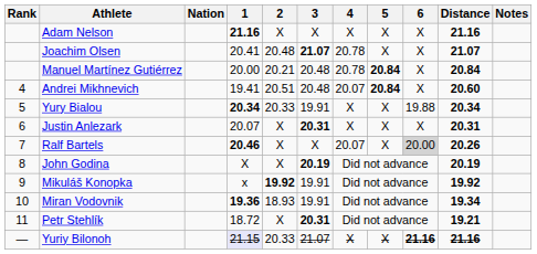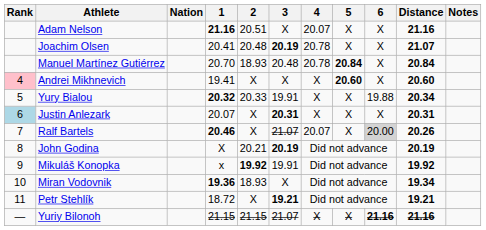 <table class="wikitable sortable" style="text-align:center">
 <tr>
 <th>Rank</th>
 <th>Athlete</th>
 <th>Nation</th>
 <th>1</th>
 <th>2</th>
 <th>3</th>
 <th>4</th>
 <th>5</th>
 <th>6</th>
 <th>Distance</th>
 <th>Notes</th>
 </tr>
 <tr>
 <td></td>
 <td align=left><a href='#'>Adam Nelson</a></td>
 <td align=left></td>
 <td><strong>21.16</strong></td>
+<td>20.51</td>
 <td data-sort-value=1.00>X</td>
-<td data-sort-value=1.00>X</td>
-<td data-sort-value=1.00>X</td>
+<td>20.07</td>
 <td data-sort-value=1.00>X</td>
 <td data-sort-value=1.00>X</td>
 <td><strong>21.16</strong></td>
 <td></td>
 </tr>
 <tr>
 <td></td>
 <td align=left><a href='#'>Joachim Olsen</a></td>
 <td align=left></td>
 <td>20.41</td>
 <td>20.48</td>
-<td><strong>21.07</strong></td>
+<td><strong>20.19</strong></td>
 <td>20.78</td>
 <td data-sort-value=1.00>X</td>
 <td data-sort-value=1.00>X</td>
 <td><strong>21.07</strong></td>
 <td></td>
 </tr>
 <tr>
 <td></td>
 <td align=left><a href='#'>Manuel Martínez Gutiérrez</a></td>
 <td align=left></td>
-<td>20.00</td>
-<td>20.21</td>
+<td>20.70</td>
+<td>18.93</td>
 <td>20.48</td>
 <td>20.78</td>
 <td><strong>20.84</strong></td>
 <td data-sort-value=1.00>X</td>
 <td><strong>20.84</strong></td>
 <td></td>
 </tr>
 <tr>
-<td>4</td>
+<td style="background: pink;">4</td>
 <td align=left><a href='#'>Andrei Mikhnevich</a></td>
 <td align=left></td>
 <td>19.41</td>
-<td>20.51</td>
-<td>20.48</td>
-<td>20.07</td>
-<td><strong>20.84</strong></td>
+<td data-sort-value=1.00>X</td>
+<td data-sort-value=1.00>X</td>
+<td data-sort-value=1.00>X</td>
+<td><strong>20.60</strong></td>
 <td data-sort-value=1.00>X</td>
 <td><strong>20.60</strong></td>
 <td></td>
 </tr>
 <tr>
 <td>5</td>
 <td align=left><a href='#'>Yury Bialou</a></td>
 <td align=left></td>
-<td><strong>20.34</strong></td>
+<td><strong>20.32</strong></td>
 <td>20.33</td>
 <td>19.91</td>
 <td data-sort-value=1.00>X</td>
 <td data-sort-value=1.00>X</td>
 <td>19.88</td>
 <td><strong>20.34</strong></td>
 <td></td>
 </tr>
 <tr>
-<td>6</td>
+<td style="background: lightblue;">6</td>
 <td align=left><a href='#'>Justin Anlezark</a></td>
 <td align=left></td>
 <td>20.07</td>
 <td data-sort-value=1.00>X</td>
 <td><strong>20.31</strong></td>
 <td data-sort-value=1.00>X</td>
 <td data-sort-value=1.00>X</td>
 <td data-sort-value=1.00>X</td>
 <td><strong>20.31</strong></td>
 <td></td>
 </tr>
 <tr>
 <td>7</td>
 <td align=left><a href='#'>Ralf Bartels</a></td>
 <td align=left></td>
 <td><strong>20.46</strong></td>
 <td data-sort-value=1.00>X</td>
-<td data-sort-value=1.00>X</td>
+<td><s>21.07</s></td>
 <td>20.07</td>
 <td data-sort-value=1.00>X</td>
 <td style="background: lightgrey;">20.00</td>
 <td><strong>20.26</strong></td>
 <td></td>
 </tr>
 <tr>
 <td>8</td>
 <td align=left><a href='#'>John Godina</a></td>
 <td align=left></td>
 <td data-sort-value=1.00>X</td>
-<td data-sort-value=1.00>X</td>
+<td>20.21</td>
 <td><strong>20.19</strong></td>
 <td colspan=3 data-sort-value=0.00>Did not advance</td>
 <td><strong>20.19</strong></td>
 <td></td>
 </tr>
 <tr>
 <td>9</td>
 <td align=left><a href='#'>Mikuláš Konopka</a></td>
 <td align=left></td>
 <td>x</td>
 <td><strong>19.92</strong></td>
 <td>19.91</td>
 <td colspan=3 data-sort-value=0.00>Did not advance</td>
 <td><strong>19.92</strong></td>
 <td></td>
 </tr>
 <tr>
 <td>10</td>
 <td align=left><a href='#'>Miran Vodovnik</a></td>
 <td align=left></td>
 <td><strong>19.36</strong></td>
 <td>18.93</td>
-<td>19.91</td>
+<td data-sort-value=1.00>X</td>
 <td colspan=3 data-sort-value=0.00>Did not advance</td>
 <td><strong>19.34</strong></td>
 <td></td>
 </tr>
 <tr>
 <td>11</td>
 <td align=left><a href='#'>Petr Stehlík</a></td>
 <td align=left></td>
 <td>18.72</td>
 <td data-sort-value=1.00>X</td>
-<td><strong>20.31</strong></td>
+<td><strong>19.21</strong></td>
 <td colspan=3 data-sort-value=0.00>Did not advance</td>
 <td><strong>19.21</strong></td>
 <td></td>
 </tr>
 <tr>
 <td data-sort-value=12>—</td>
 <td align=left><a href='#'>Yuriy Bilonoh</a></td>
 <td align=left></td>
-<td style="background: lavender;"><s>21.15</s></td>
-<td>20.33</td>
+<td><s>21.15</s></td>
+<td><s>21.15</s></td>
 <td><s>21.07</s></td>
 <td data-sort-value=1.00><s>X</s></td>
 <td data-sort-value=1.00><s>X</s></td>
 <td><s><strong>21.16</strong></s></td>
 <td><s><strong>21.16</strong></s></td>
 <td></td>
 </tr>
 </table>
